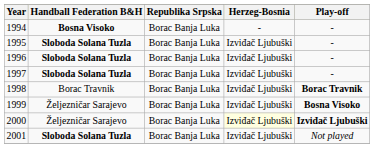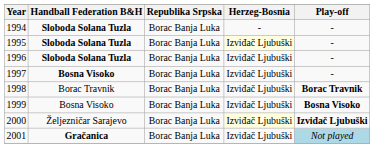 <table class="wikitable" style="text-align:center;">
 <tr>
 </tr>
 <tr style="background-color:#FFFF99;">
 <th>Year</th>
 <th>Handball Federation B&H</th>
 <th>Republika Srpska</th>
 <th>Herzeg-Bosnia</th>
 <th>Play-off</th>
 </tr>
 <tr>
 <td>1994</td>
-<td><strong>Bosna Visoko</strong></td>
+<td><strong>Sloboda Solana Tuzla</strong></td>
 <td>Borac Banja Luka</td>
 <td>-</td>
 <td>-</td>
 </tr>
 <tr>
 <td>1995</td>
 <td><strong>Sloboda Solana Tuzla</strong></td>
 <td>Borac Banja Luka</td>
-<td>Izviđač Ljubuški</td>
+<td style="background: lightyellow;">Izviđač Ljubuški</td>
 <td>-</td>
 </tr>
 <tr>
 <td>1996</td>
 <td><strong>Sloboda Solana Tuzla</strong></td>
 <td>Borac Banja Luka</td>
 <td>Izviđač Ljubuški</td>
 <td>-</td>
 </tr>
 <tr>
 <td>1997</td>
-<td><strong>Sloboda Solana Tuzla</strong></td>
+<td><strong>Bosna Visoko</strong></td>
 <td>Borac Banja Luka</td>
 <td>Izviđač Ljubuški</td>
 <td>-</td>
 </tr>
 <tr>
 <td>1998</td>
 <td>Borac Travnik</td>
 <td>Borac Banja Luka</td>
 <td>Izviđač Ljubuški</td>
 <td><strong>Borac Travnik</strong></td>
 </tr>
 <tr>
 <td>1999</td>
-<td>Željezničar Sarajevo</td>
+<td>Bosna Visoko</td>
 <td>Borac Banja Luka</td>
 <td>Izviđač Ljubuški</td>
 <td><strong>Bosna Visoko</strong></td>
 </tr>
 <tr>
 <td>2000</td>
 <td>Željezničar Sarajevo</td>
 <td>Borac Banja Luka</td>
 <td style="background: lightyellow;">Izviđač Ljubuški</td>
 <td><strong>Izviđač Ljubuški</strong></td>
 </tr>
 <tr>
 <td>2001</td>
-<td><strong>Sloboda Solana Tuzla</strong></td>
+<td><strong>Gračanica</strong></td>
 <td>Borac Banja Luka</td>
 <td>Izviđač Ljubuški</td>
-<td><em>Not played</em></td>
+<td style="background: lightblue;"><em>Not played</em></td>
 </tr>
 <tr>
 </tr>
 </table>
